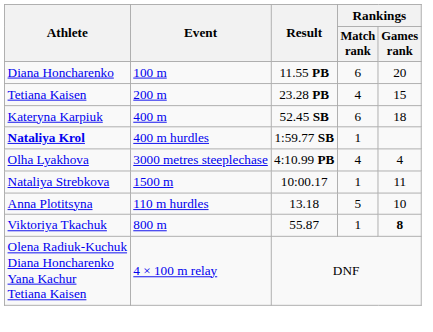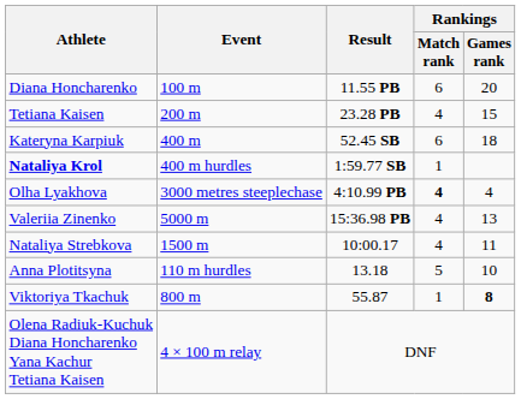 <table class=wikitable style=font-size:90%;text-align:center>
 <tr>
 <th rowspan=2>Athlete</th>
 <th rowspan=2>Event</th>
 <th rowspan=2>Result</th>
 <th colspan=2>Rankings</th>
 </tr>
 <tr style=font-size:95%>
 <th>Match<br>rank</th>
 <th>Games<br>rank</th>
 </tr>
 <tr>
 <td align=left><a href='#'>Diana Honcharenko</a></td>
 <td align=left><a href='#'>100 m</a></td>
 <td>11.55 <strong>PB</strong></td>
 <td>6</td>
 <td>20</td>
 </tr>
 <tr>
 <td align=left><a href='#'>Tetiana Kaisen</a></td>
 <td align=left><a href='#'>200 m</a></td>
 <td>23.28 <strong>PB</strong></td>
 <td>4</td>
 <td>15</td>
 </tr>
 <tr>
 <td align=left><a href='#'>Kateryna Karpiuk</a></td>
 <td align=left><a href='#'>400 m</a></td>
 <td>52.45 <strong>SB</strong></td>
 <td>6</td>
 <td>18</td>
 </tr>
 <tr>
 <td align=left><strong><a href='#'>Nataliya Krol</a></strong></td>
 <td align=left><a href='#'>400 m hurdles</a></td>
 <td>1:59.77 <strong>SB</strong></td>
 <td>1</td>
 <td></td>
 </tr>
 <tr>
 <td align=left><a href='#'>Olha Lyakhova</a></td>
 <td align=left><a href='#'>3000 metres steeplechase</a></td>
 <td>4:10.99 <strong>PB</strong></td>
+<td><strong>4</strong></td>
 <td>4</td>
+</tr>
+<tr>
+<td align=left><a href='#'>Valeriia Zinenko</a></td>
+<td align=left><a href='#'>5000 m</a></td>
+<td>15:36.98 <strong>PB</strong></td>
 <td>4</td>
+<td>13</td>
 </tr>
 <tr>
 <td align=left><a href='#'>Nataliya Strebkova</a></td>
 <td align=left><a href='#'>1500 m</a></td>
 <td>10:00.17</td>
-<td>1</td>
+<td>4</td>
 <td>11</td>
 </tr>
 <tr>
 <td align=left><a href='#'>Anna Plotitsyna</a></td>
 <td align=left><a href='#'>110 m hurdles</a></td>
 <td>13.18</td>
 <td>5</td>
 <td>10</td>
 </tr>
 <tr>
 <td align=left><a href='#'>Viktoriya Tkachuk</a></td>
 <td align=left><a href='#'>800 m</a></td>
 <td>55.87</td>
 <td>1</td>
 <td><strong>8</strong></td>
 </tr>
 <tr>
 <td align=left><a href='#'>Olena Radiuk-Kuchuk</a><br><a href='#'>Diana Honcharenko</a><br><a href='#'>Yana Kachur</a><br><a href='#'>Tetiana Kaisen</a></td>
 <td align=left><a href='#'>4 × 100 m relay</a></td>
 <td colspan="3">DNF</td>
 </tr>
 </table>
